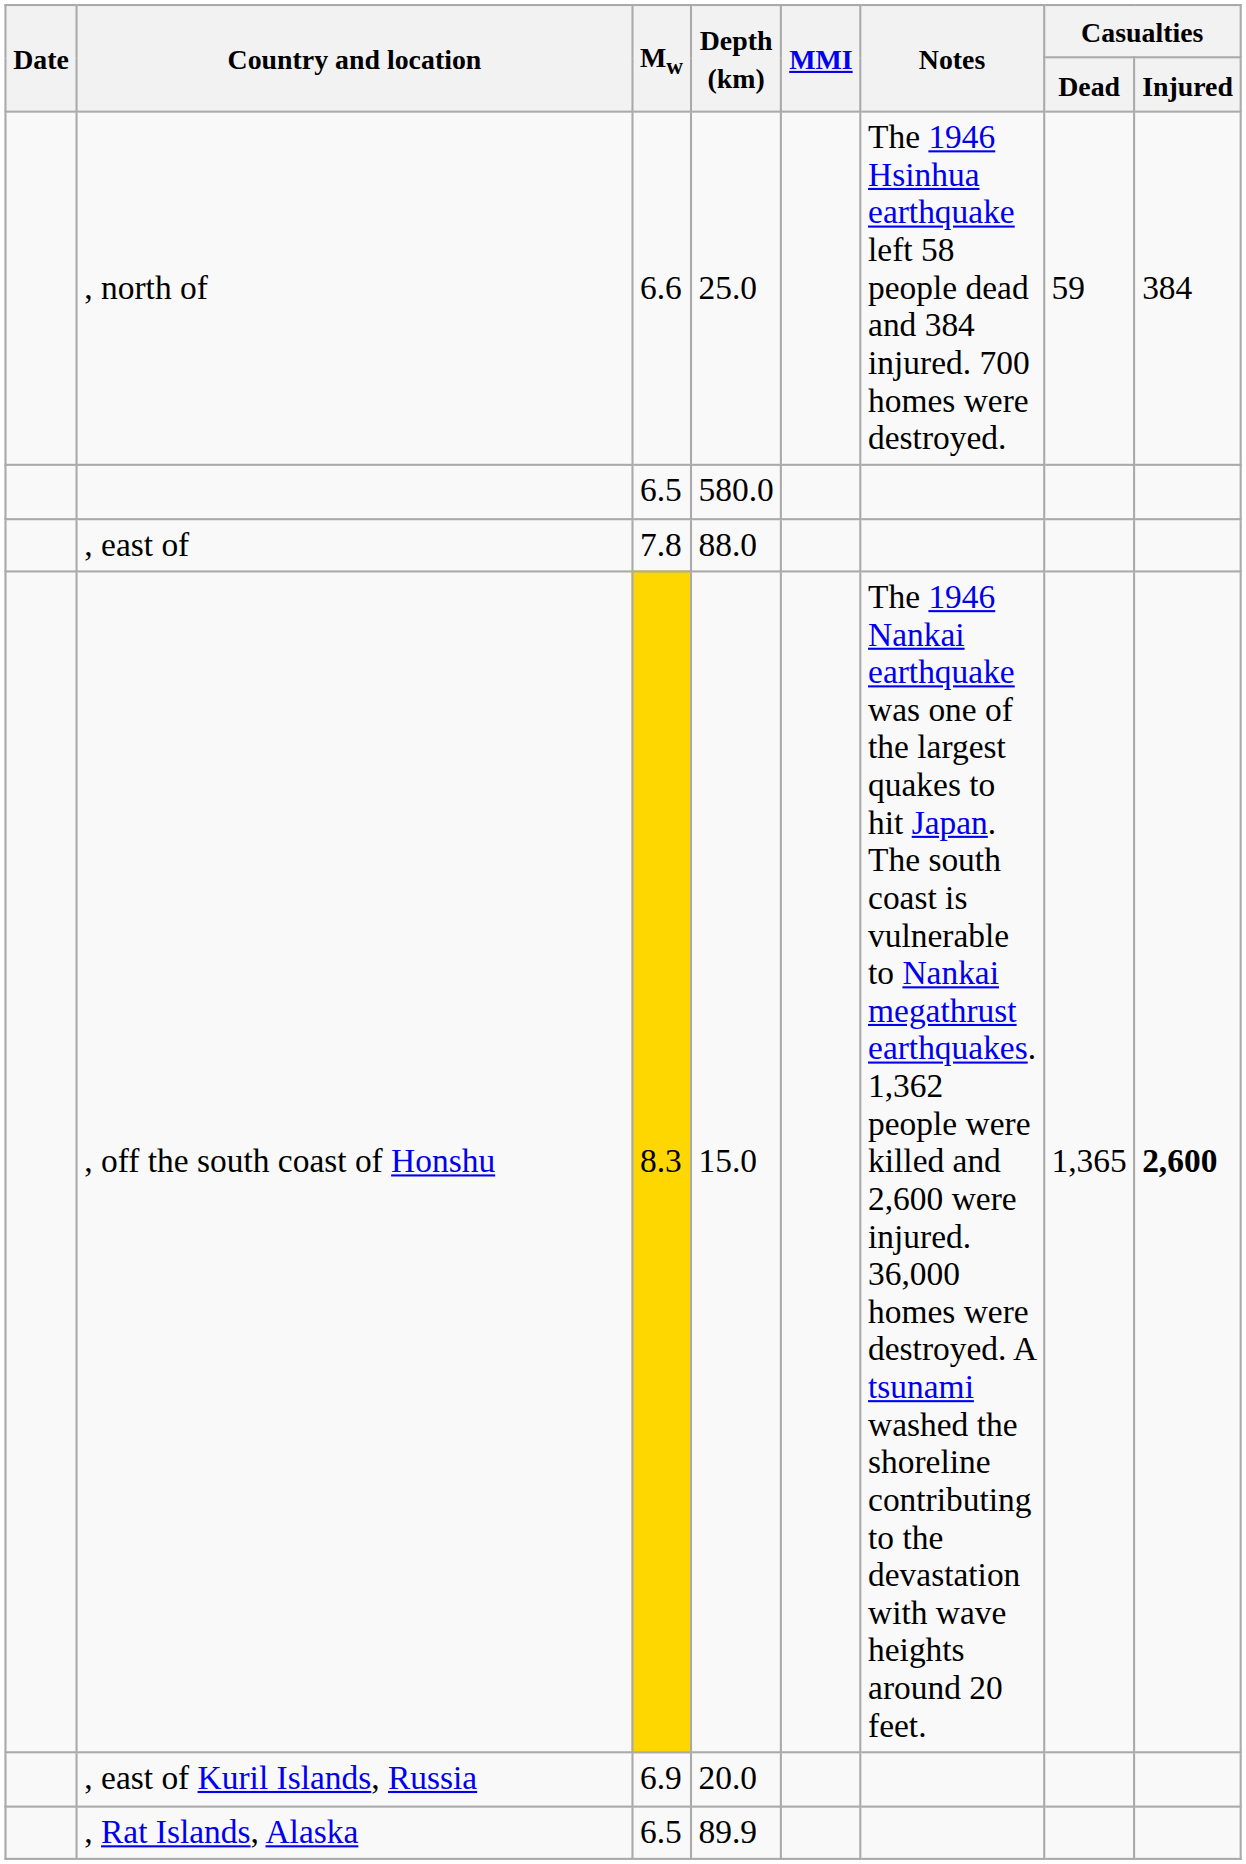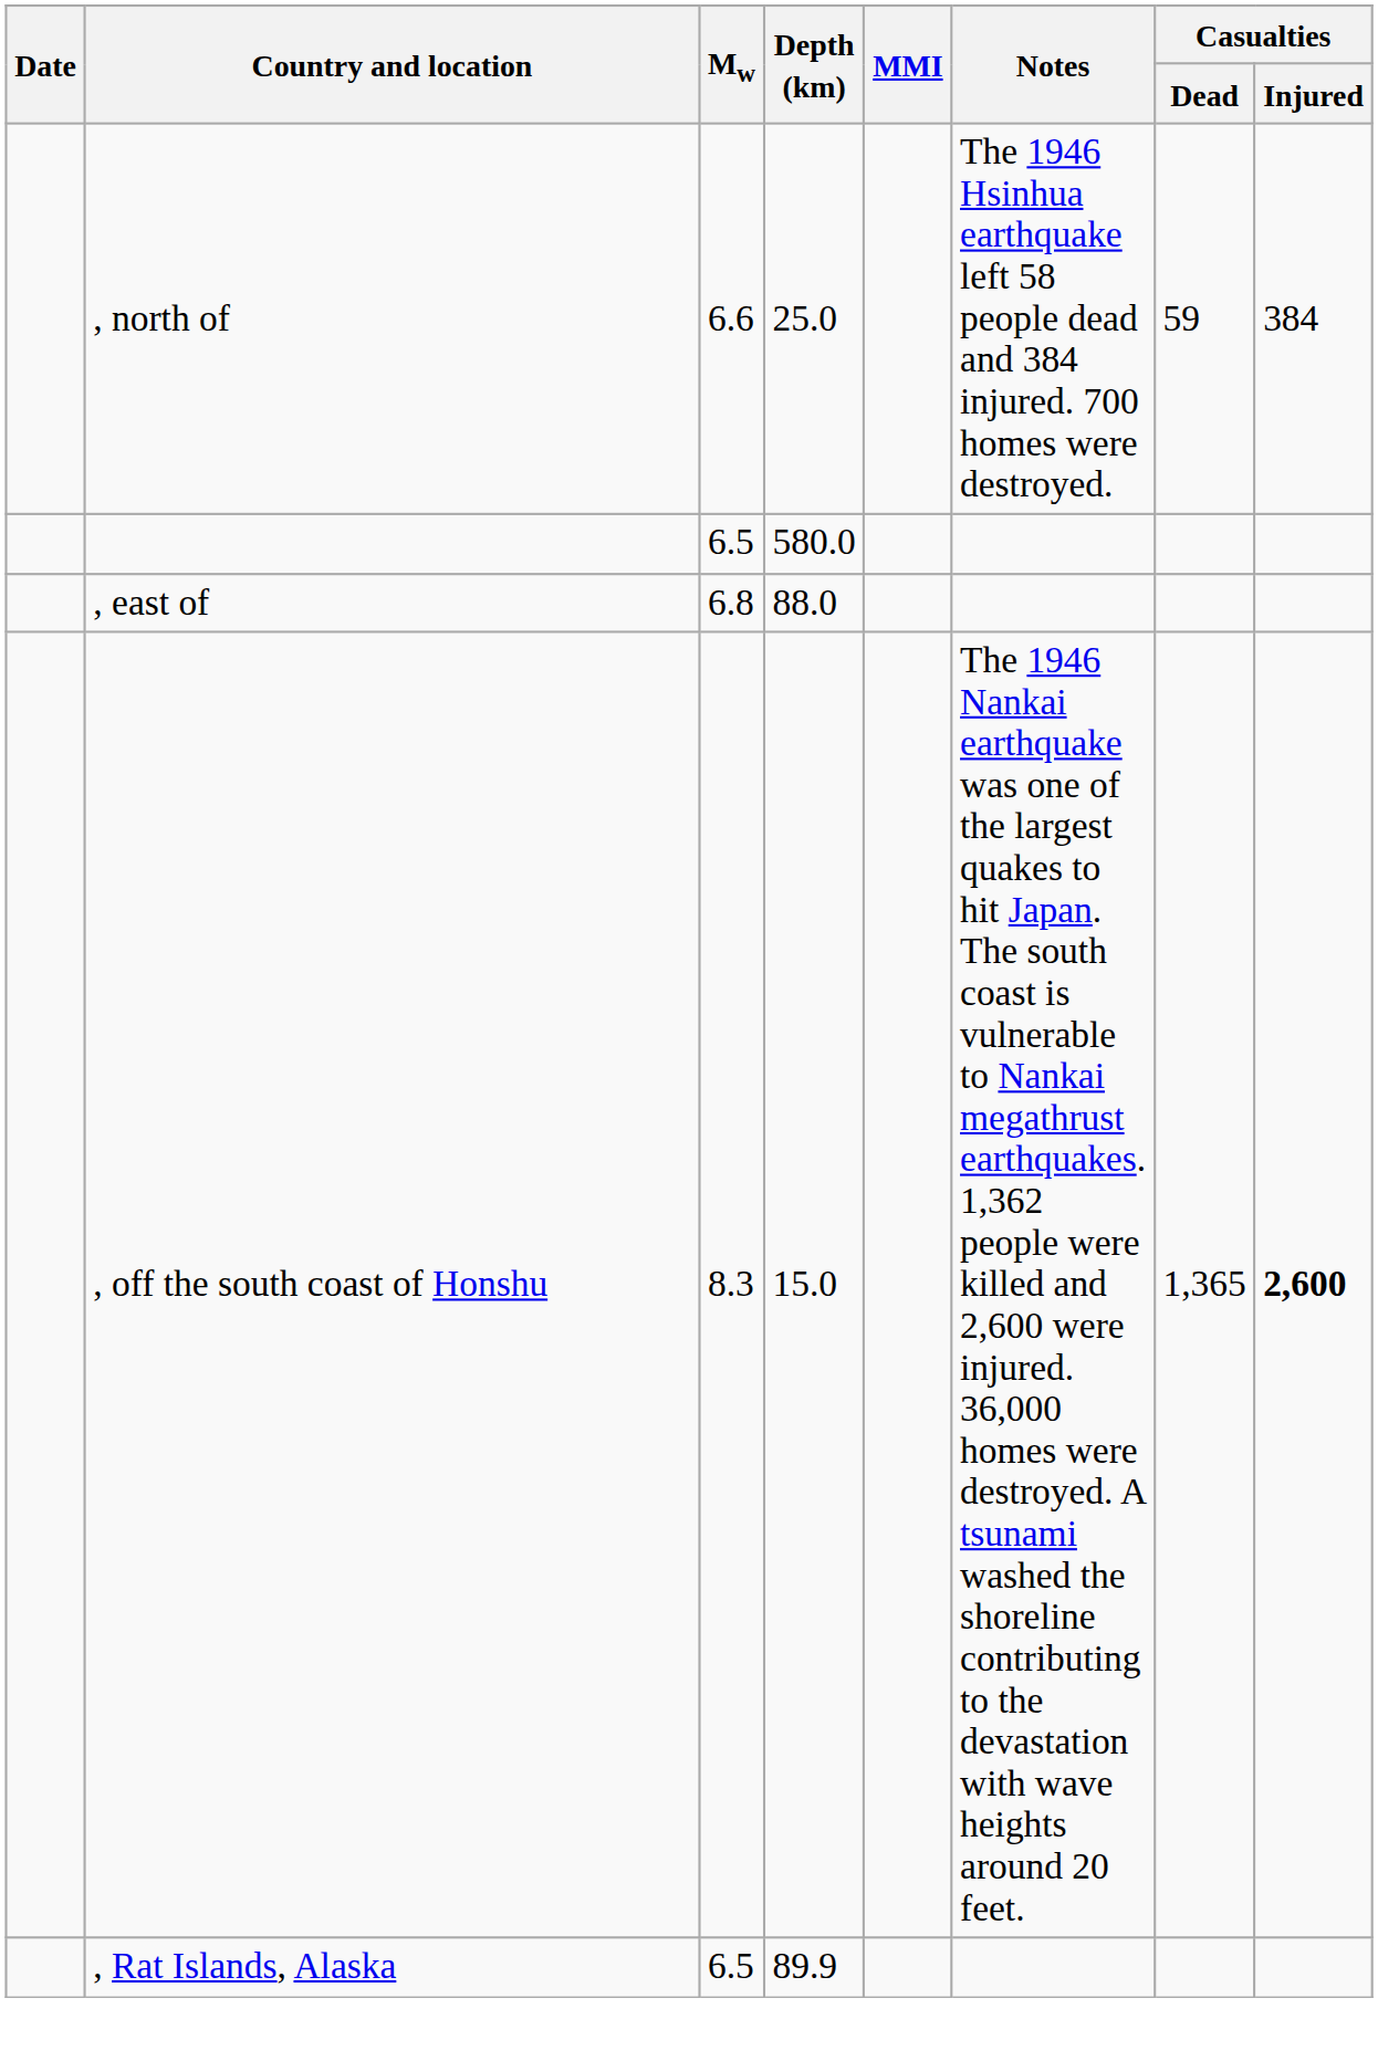 <table class="wikitable sortable sort-under" style="border:1px black; margin-left:1em;">
 <tr>
 <th rowspan="2"><small>Date</small></th>
 <th rowspan="2" style="width: 310px"><small>Country and location</small></th>
 <th rowspan="2"><small>M<sub>w</sub></small></th>
 <th rowspan="2"><small>Depth (km)</small></th>
 <th rowspan="2"><small><a href='#'>MMI</a></small></th>
 <th rowspan="2" class="unsortable"><small>Notes</small></th>
 <th colspan="2"><small>Casualties</small></th>
 </tr>
 <tr>
 <th><small>Dead</small></th>
 <th><small>Injured</small></th>
 </tr>
 <tr>
 <td></td>
 <td>, north of</td>
 <td>6.6</td>
 <td>25.0</td>
 <td></td>
 <td>The <a href='#'>1946 Hsinhua earthquake</a> left 58 people dead and 384 injured. 700 homes were destroyed.</td>
 <td>59</td>
 <td>384</td>
 </tr>
 <tr>
 <td></td>
 <td></td>
 <td>6.5</td>
 <td>580.0</td>
 <td></td>
 <td></td>
 <td></td>
 <td></td>
 </tr>
 <tr>
 <td></td>
 <td>, east of</td>
-<td>7.8</td>
+<td>6.8</td>
 <td>88.0</td>
 <td></td>
 <td></td>
 <td></td>
 <td></td>
 </tr>
 <tr>
 <td></td>
 <td>, off the south coast of <a href='#'>Honshu</a></td>
-<td style="background: gold;">8.3</td>
+<td>8.3</td>
 <td>15.0</td>
 <td></td>
 <td>The <a href='#'>1946 Nankai earthquake</a> was one of the largest quakes to hit <a href='#'>Japan</a>. The south coast is vulnerable to <a href='#'>Nankai megathrust earthquakes</a>. 1,362 people were killed and 2,600 were injured. 36,000 homes were destroyed. A <a href='#'>tsunami</a> washed the shoreline contributing to the devastation with wave heights around 20 feet.</td>
 <td>1,365</td>
 <td><strong>2,600</strong></td>
-</tr>
-<tr>
-<td></td>
-<td>, east of <a href='#'>Kuril Islands</a>, <a href='#'>Russia</a></td>
-<td>6.9</td>
-<td>20.0</td>
-<td></td>
-<td></td>
-<td></td>
-<td></td>
 </tr>
 <tr>
 <td></td>
 <td>, <a href='#'>Rat Islands</a>, <a href='#'>Alaska</a></td>
 <td>6.5</td>
 <td>89.9</td>
 <td></td>
 <td></td>
 <td></td>
 <td></td>
 </tr>
 </table>
